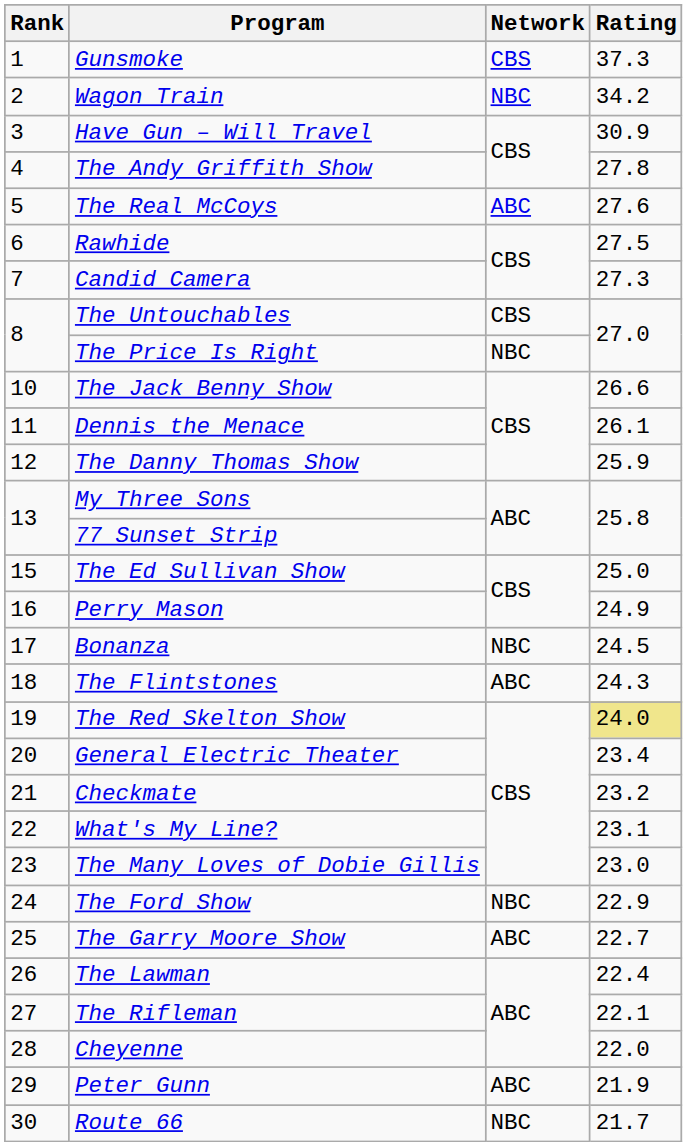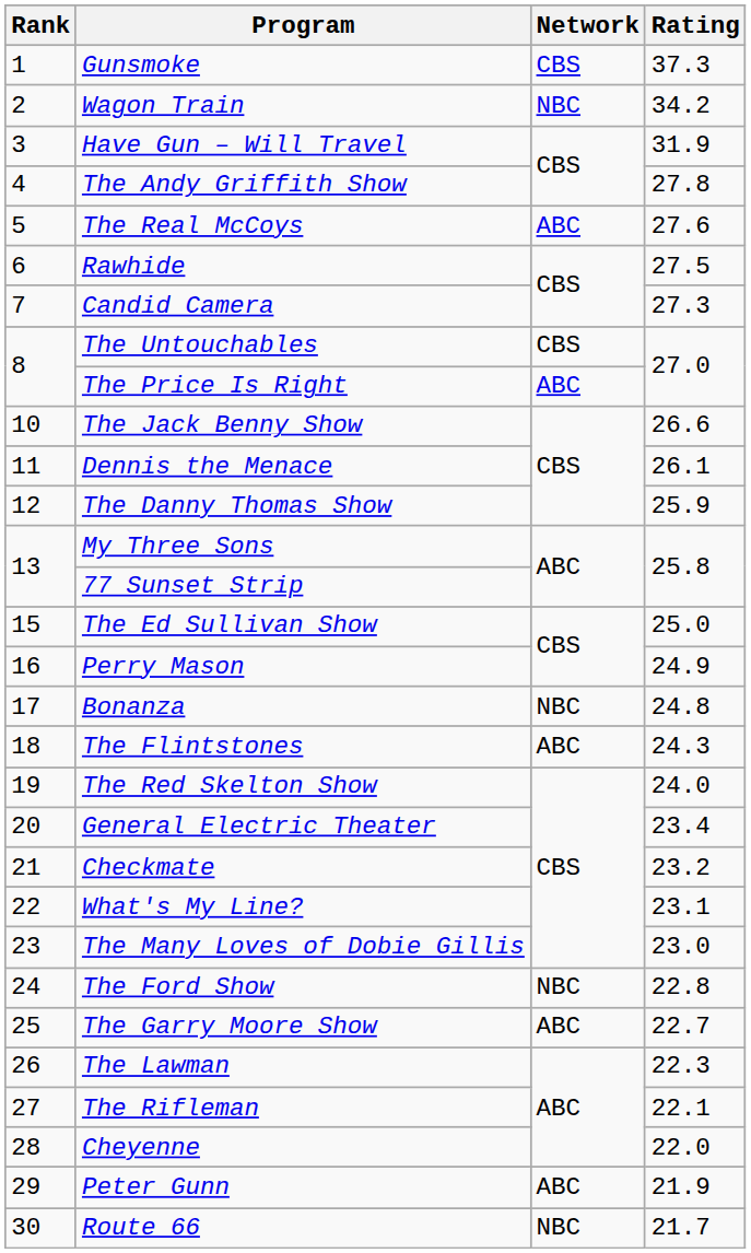 <table class="wikitable">
 <tr>
 <th>Rank</th>
 <th>Program</th>
 <th>Network</th>
 <th>Rating</th>
 </tr>
 <tr>
 <td>1</td>
 <td><em><a href='#'>Gunsmoke</a></em></td>
 <td><a href='#'>CBS</a></td>
 <td>37.3</td>
 </tr>
 <tr>
 <td>2</td>
 <td><em><a href='#'>Wagon Train</a></em></td>
 <td><a href='#'>NBC</a></td>
 <td>34.2</td>
 </tr>
 <tr>
 <td>3</td>
 <td><em><a href='#'>Have Gun – Will Travel</a></em></td>
 <td rowspan="2">CBS</td>
-<td>30.9</td>
+<td>31.9</td>
 </tr>
 <tr>
 <td>4</td>
 <td><em><a href='#'>The Andy Griffith Show</a></em></td>
 <td>27.8</td>
 </tr>
 <tr>
 <td>5</td>
 <td><em><a href='#'>The Real McCoys</a></em></td>
 <td><a href='#'>ABC</a></td>
 <td>27.6</td>
 </tr>
 <tr>
 <td>6</td>
 <td><em><a href='#'>Rawhide</a></em></td>
 <td rowspan="2">CBS</td>
 <td>27.5</td>
 </tr>
 <tr>
 <td>7</td>
 <td><em><a href='#'>Candid Camera</a></em></td>
 <td>27.3</td>
 </tr>
 <tr>
 <td rowspan="2">8</td>
 <td><em><a href='#'>The Untouchables</a></em></td>
 <td>CBS</td>
 <td rowspan="2">27.0</td>
 </tr>
 <tr>
 <td><em><a href='#'>The Price Is Right</a></em></td>
-<td>NBC</td>
+<td><a href='#'>ABC</a></td>
 </tr>
 <tr>
 <td>10</td>
 <td><em><a href='#'>The Jack Benny Show</a></em></td>
 <td rowspan="3">CBS</td>
 <td>26.6</td>
 </tr>
 <tr>
 <td>11</td>
 <td><em><a href='#'>Dennis the Menace</a></em></td>
 <td>26.1</td>
 </tr>
 <tr>
 <td>12</td>
 <td><em><a href='#'>The Danny Thomas Show</a></em></td>
 <td>25.9</td>
 </tr>
 <tr>
 <td rowspan="2">13</td>
 <td><em><a href='#'>My Three Sons</a></em></td>
 <td rowspan="2">ABC</td>
 <td rowspan="2">25.8</td>
 </tr>
 <tr>
 <td><em><a href='#'>77 Sunset Strip</a></em></td>
 </tr>
 <tr>
 <td>15</td>
 <td><em><a href='#'>The Ed Sullivan Show</a></em></td>
 <td rowspan="2">CBS</td>
 <td>25.0</td>
 </tr>
 <tr>
 <td>16</td>
 <td><em><a href='#'>Perry Mason</a></em></td>
 <td>24.9</td>
 </tr>
 <tr>
 <td>17</td>
 <td><em><a href='#'>Bonanza</a></em></td>
 <td>NBC</td>
-<td>24.5</td>
+<td>24.8</td>
 </tr>
 <tr>
 <td>18</td>
 <td><em><a href='#'>The Flintstones</a></em></td>
 <td>ABC</td>
 <td>24.3</td>
 </tr>
 <tr>
 <td>19</td>
 <td><em><a href='#'>The Red Skelton Show</a></em></td>
 <td rowspan="5">CBS</td>
-<td style="background: khaki;">24.0</td>
+<td>24.0</td>
 </tr>
 <tr>
 <td>20</td>
 <td><em><a href='#'>General Electric Theater</a></em></td>
 <td>23.4</td>
 </tr>
 <tr>
 <td>21</td>
 <td><em><a href='#'>Checkmate</a></em></td>
 <td>23.2</td>
 </tr>
 <tr>
 <td>22</td>
 <td><em><a href='#'>What's My Line?</a></em></td>
 <td>23.1</td>
 </tr>
 <tr>
 <td>23</td>
 <td><em><a href='#'>The Many Loves of Dobie Gillis</a></em></td>
 <td>23.0</td>
 </tr>
 <tr>
 <td>24</td>
 <td><em><a href='#'>The Ford Show</a></em></td>
 <td>NBC</td>
-<td>22.9</td>
+<td>22.8</td>
 </tr>
 <tr>
 <td>25</td>
 <td><em><a href='#'>The Garry Moore Show</a></em></td>
 <td>ABC</td>
 <td>22.7</td>
 </tr>
 <tr>
 <td>26</td>
 <td><em><a href='#'>The Lawman</a></em></td>
 <td rowspan="3">ABC</td>
-<td>22.4</td>
+<td>22.3</td>
 </tr>
 <tr>
 <td>27</td>
 <td><em><a href='#'>The Rifleman</a></em></td>
 <td>22.1</td>
 </tr>
 <tr>
 <td>28</td>
 <td><em><a href='#'>Cheyenne</a></em></td>
 <td>22.0</td>
 </tr>
 <tr>
 <td>29</td>
 <td><em><a href='#'>Peter Gunn</a></em></td>
 <td>ABC</td>
 <td>21.9</td>
 </tr>
 <tr>
 <td>30</td>
 <td><em><a href='#'>Route 66</a></em></td>
 <td>NBC</td>
 <td>21.7</td>
 </tr>
 </table>
